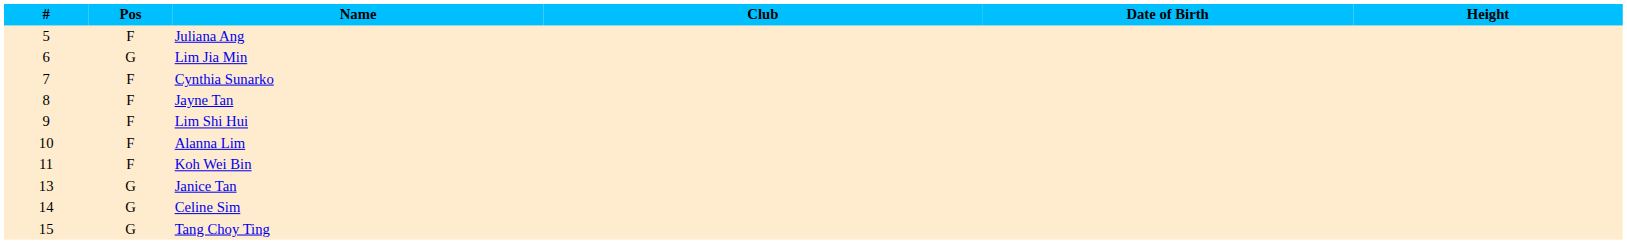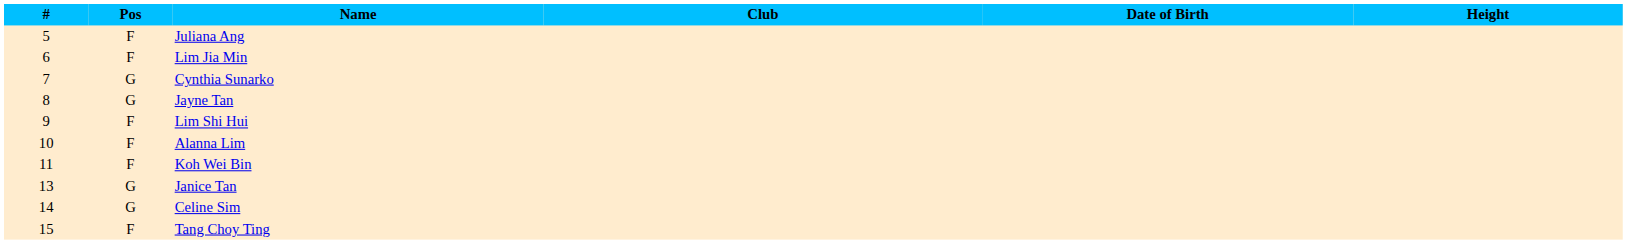 <table border=0 cellpadding=2 cellspacing=0  |- bgcolor=#FFECCE style="text-align:center; font-size:90%;" width=80%>
 <tr bgcolor=#00BFFF>
 <th width=5%>#</th>
 <th width=5%>Pos</th>
 <th width=22%>Name</th>
 <th width=26%>Club</th>
 <th width=22%>Date of Birth</th>
 <th width=16%>Height</th>
 </tr>
 <tr>
 <td>5</td>
 <td>F</td>
 <td align=left><a href='#'>Juliana Ang</a></td>
 <td align=left></td>
 <td align=left></td>
 <td></td>
 </tr>
 <tr>
 <td>6</td>
-<td>G</td>
+<td>F</td>
 <td align=left><a href='#'>Lim Jia Min</a></td>
 <td align=left></td>
 <td align=left></td>
 <td></td>
 </tr>
 <tr>
 <td>7</td>
-<td>F</td>
+<td>G</td>
 <td align=left><a href='#'>Cynthia Sunarko</a></td>
 <td align=left></td>
 <td align=left></td>
 <td></td>
 </tr>
 <tr>
 <td>8</td>
-<td>F</td>
+<td>G</td>
 <td align=left><a href='#'>Jayne Tan</a></td>
 <td align=left></td>
 <td align=left></td>
 <td></td>
 </tr>
 <tr>
 <td>9</td>
 <td>F</td>
 <td align=left><a href='#'>Lim Shi Hui</a></td>
 <td align=left></td>
 <td align=left></td>
 <td></td>
 </tr>
 <tr>
 <td>10</td>
 <td>F</td>
 <td align=left><a href='#'>Alanna Lim</a></td>
 <td align=left></td>
 <td align=left></td>
 <td></td>
 </tr>
 <tr>
 <td>11</td>
 <td>F</td>
 <td align=left><a href='#'>Koh Wei Bin</a></td>
 <td align=left></td>
 <td align=left></td>
 <td></td>
 </tr>
 <tr>
 <td>13</td>
 <td>G</td>
 <td align=left><a href='#'>Janice Tan</a></td>
 <td align=left></td>
 <td align=left></td>
 <td></td>
 </tr>
 <tr>
 <td>14</td>
 <td>G</td>
 <td align=left><a href='#'>Celine Sim</a></td>
 <td align=left></td>
 <td align=left></td>
 <td></td>
 </tr>
 <tr>
 <td>15</td>
-<td>G</td>
+<td>F</td>
 <td align=left><a href='#'>Tang Choy Ting</a></td>
 <td align=left></td>
 <td align=left></td>
 <td></td>
 </tr>
 </table>
